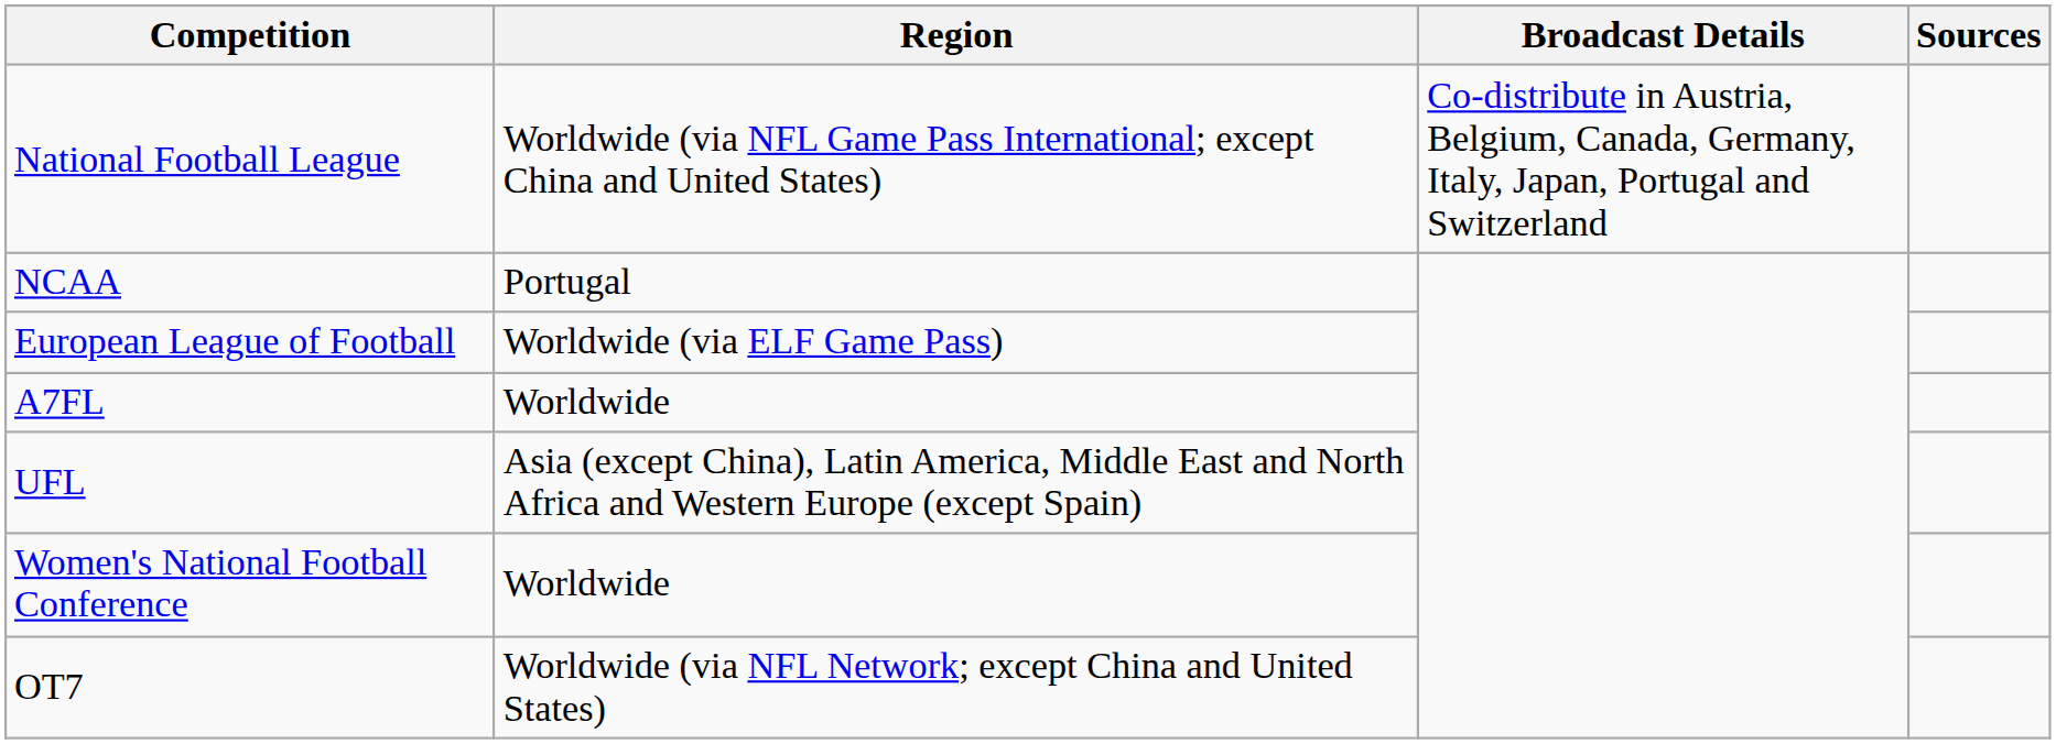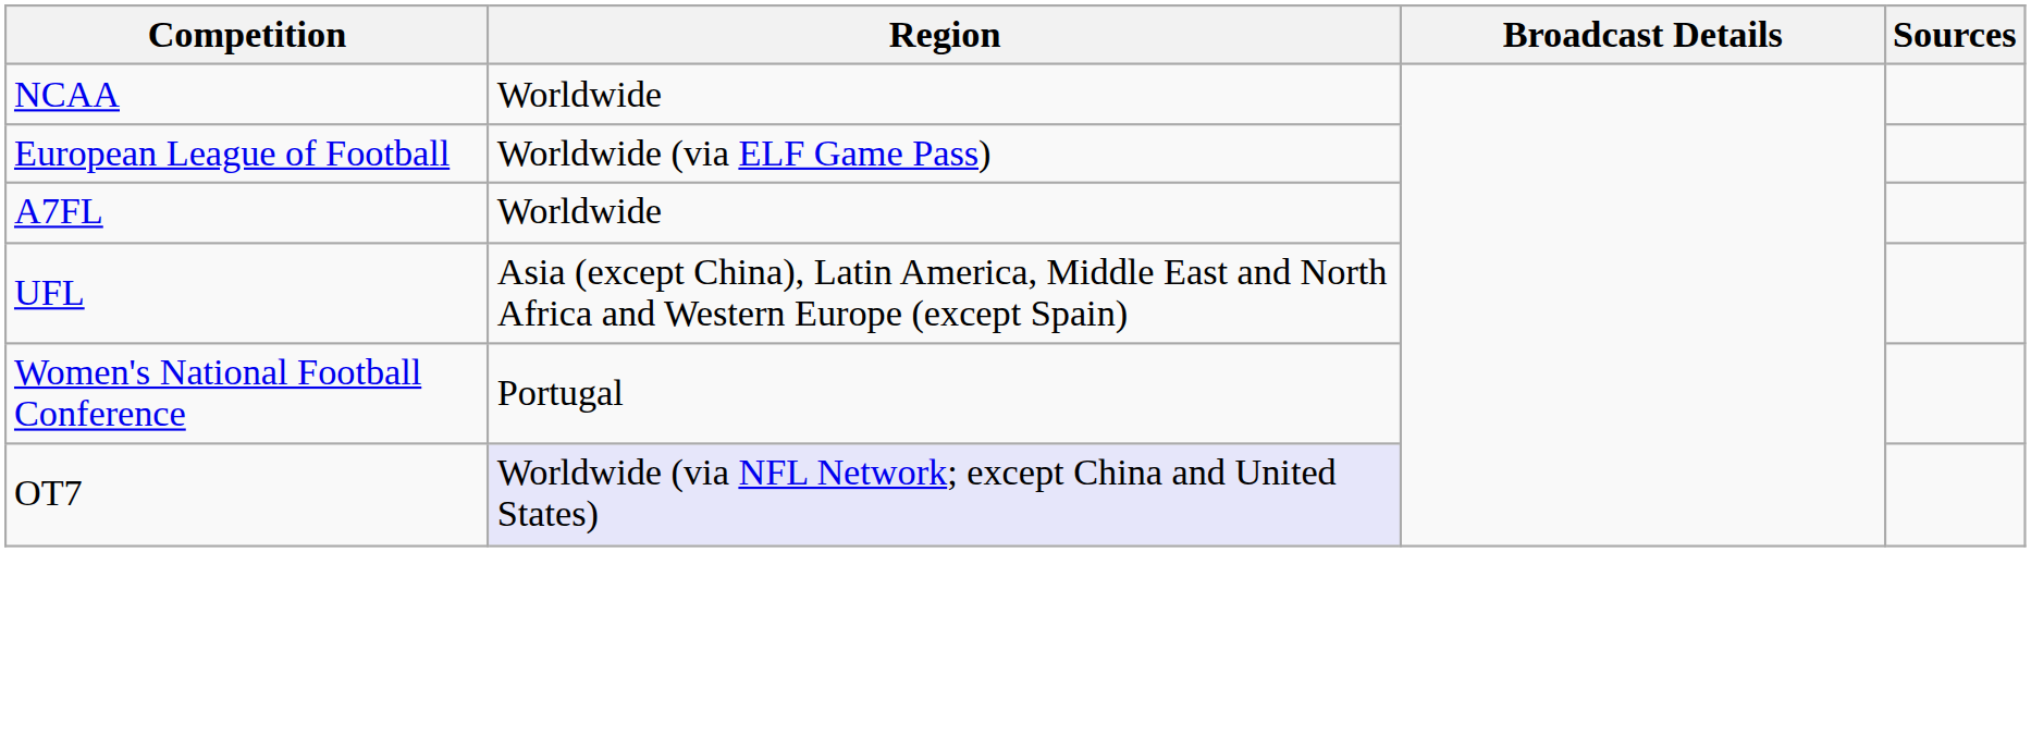 <table class="wikitable">
 <tr>
 <th width="200">Competition</th>
 <th>Region</th>
 <th width="200">Broadcast Details</th>
 <th>Sources</th>
 </tr>
 <tr>
-<td><a href='#'>National Football League</a></td>
-<td>Worldwide (via <a href='#'>NFL Game Pass International</a>; except China and United States)</td>
-<td><a href='#'>Co-distribute</a> in Austria, Belgium, Canada, Germany, Italy, Japan, Portugal and Switzerland</td>
-<td></td>
-</tr>
-<tr>
 <td><a href='#'>NCAA</a></td>
-<td>Portugal</td>
+<td>Worldwide</td>
 <td rowspan="6"></td>
 <td></td>
 </tr>
 <tr>
 <td><a href='#'>European League of Football</a></td>
 <td>Worldwide (via <a href='#'>ELF Game Pass</a>)</td>
 <td></td>
 </tr>
 <tr>
 <td><a href='#'>A7FL</a></td>
 <td>Worldwide</td>
 <td></td>
 </tr>
 <tr>
 <td><a href='#'>UFL</a></td>
 <td>Asia (except China), Latin America, Middle East and North Africa and Western Europe (except Spain)</td>
 <td></td>
 </tr>
 <tr>
 <td><a href='#'>Women's National Football Conference</a></td>
-<td>Worldwide</td>
+<td>Portugal</td>
 <td></td>
 </tr>
 <tr>
 <td>OT7</td>
-<td>Worldwide (via <a href='#'>NFL Network</a>; except China and United States)</td>
+<td style="background: lavender;">Worldwide (via <a href='#'>NFL Network</a>; except China and United States)</td>
 <td></td>
 </tr>
 </table>
